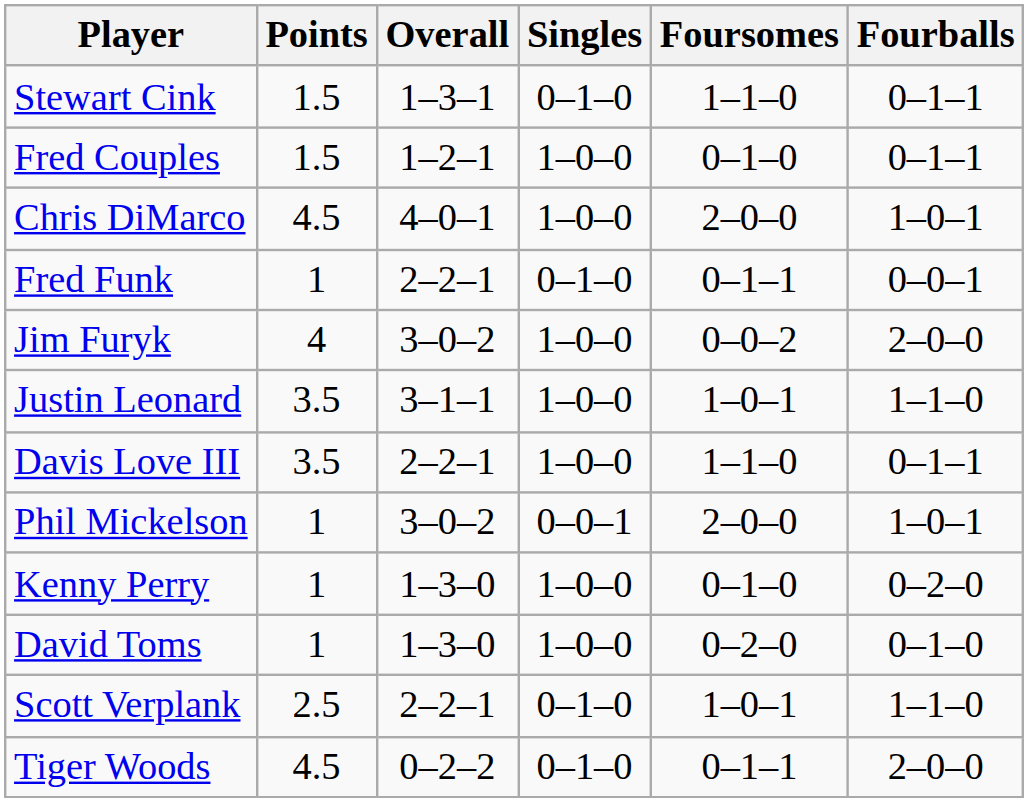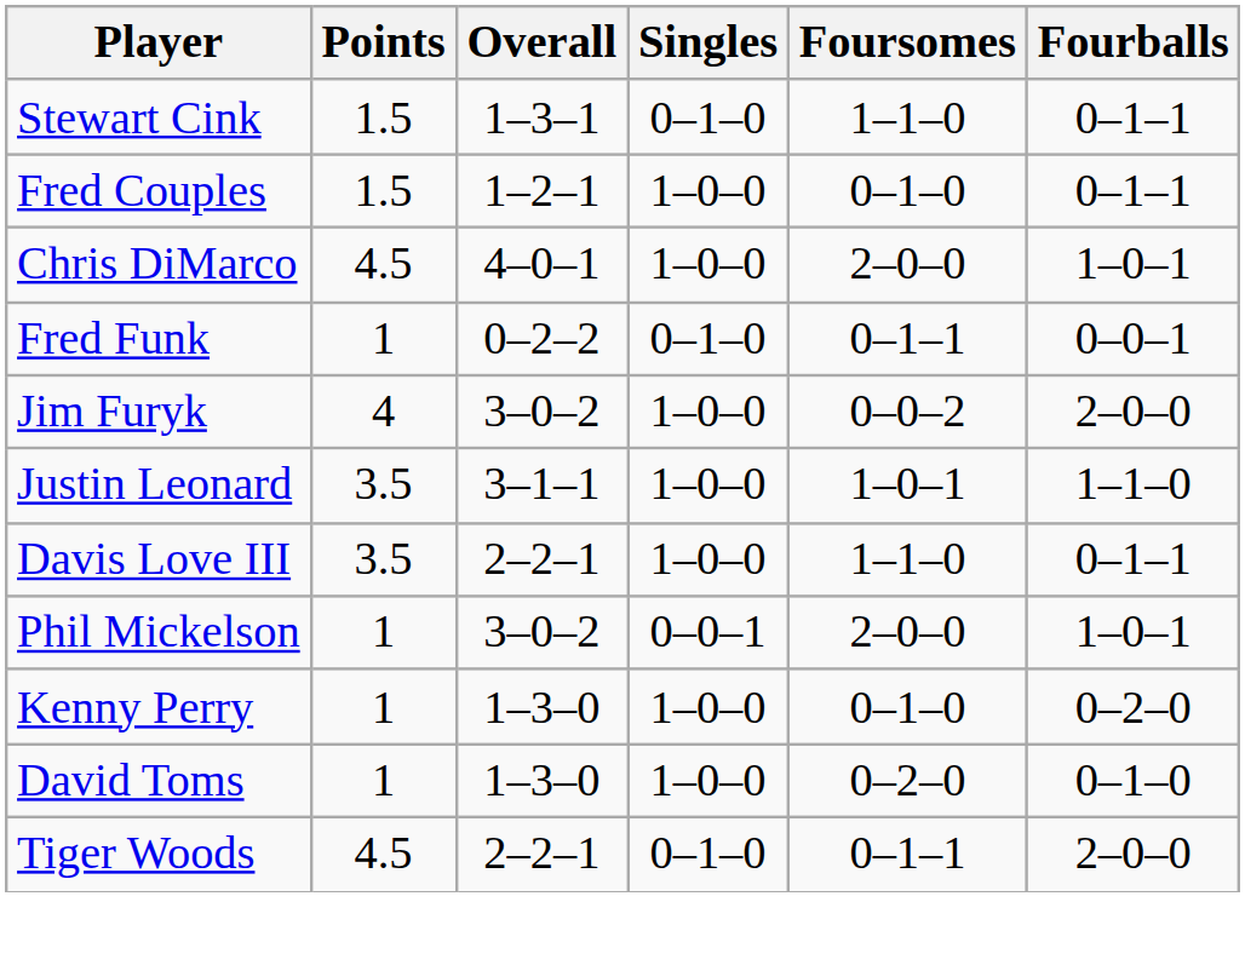 <table class="wikitable sortable" style="text-align:center">
 <tr>
 <th>Player</th>
 <th>Points</th>
 <th>Overall</th>
 <th>Singles</th>
 <th>Foursomes</th>
 <th>Fourballs</th>
 </tr>
 <tr>
 <td align=left><a href='#'>Stewart Cink</a></td>
 <td>1.5</td>
 <td>1–3–1</td>
 <td>0–1–0</td>
 <td>1–1–0</td>
 <td>0–1–1</td>
 </tr>
 <tr>
 <td align=left><a href='#'>Fred Couples</a></td>
 <td>1.5</td>
 <td>1–2–1</td>
 <td>1–0–0</td>
 <td>0–1–0</td>
 <td>0–1–1</td>
 </tr>
 <tr>
 <td align=left><a href='#'>Chris DiMarco</a></td>
 <td>4.5</td>
 <td>4–0–1</td>
 <td>1–0–0</td>
 <td>2–0–0</td>
 <td>1–0–1</td>
 </tr>
 <tr>
 <td align=left><a href='#'>Fred Funk</a></td>
 <td>1</td>
-<td>2–2–1</td>
+<td>0–2–2</td>
 <td>0–1–0</td>
 <td>0–1–1</td>
 <td>0–0–1</td>
 </tr>
 <tr>
 <td align=left><a href='#'>Jim Furyk</a></td>
 <td>4</td>
 <td>3–0–2</td>
 <td>1–0–0</td>
 <td>0–0–2</td>
 <td>2–0–0</td>
 </tr>
 <tr>
 <td align=left><a href='#'>Justin Leonard</a></td>
 <td>3.5</td>
 <td>3–1–1</td>
 <td>1–0–0</td>
 <td>1–0–1</td>
 <td>1–1–0</td>
 </tr>
 <tr>
 <td align=left><a href='#'>Davis Love III</a></td>
 <td>3.5</td>
 <td>2–2–1</td>
 <td>1–0–0</td>
 <td>1–1–0</td>
 <td>0–1–1</td>
 </tr>
 <tr>
 <td align=left><a href='#'>Phil Mickelson</a></td>
 <td>1</td>
 <td>3–0–2</td>
 <td>0–0–1</td>
 <td>2–0–0</td>
 <td>1–0–1</td>
 </tr>
 <tr>
 <td align=left><a href='#'>Kenny Perry</a></td>
 <td>1</td>
 <td>1–3–0</td>
 <td>1–0–0</td>
 <td>0–1–0</td>
 <td>0–2–0</td>
 </tr>
 <tr>
 <td align=left><a href='#'>David Toms</a></td>
 <td>1</td>
 <td>1–3–0</td>
 <td>1–0–0</td>
 <td>0–2–0</td>
 <td>0–1–0</td>
 </tr>
 <tr>
-<td align=left><a href='#'>Scott Verplank</a></td>
-<td>2.5</td>
-<td>2–2–1</td>
-<td>0–1–0</td>
-<td>1–0–1</td>
-<td>1–1–0</td>
-</tr>
-<tr>
 <td align=left><a href='#'>Tiger Woods</a></td>
 <td>4.5</td>
-<td>0–2–2</td>
+<td>2–2–1</td>
 <td>0–1–0</td>
 <td>0–1–1</td>
 <td>2–0–0</td>
 </tr>
 </table>
